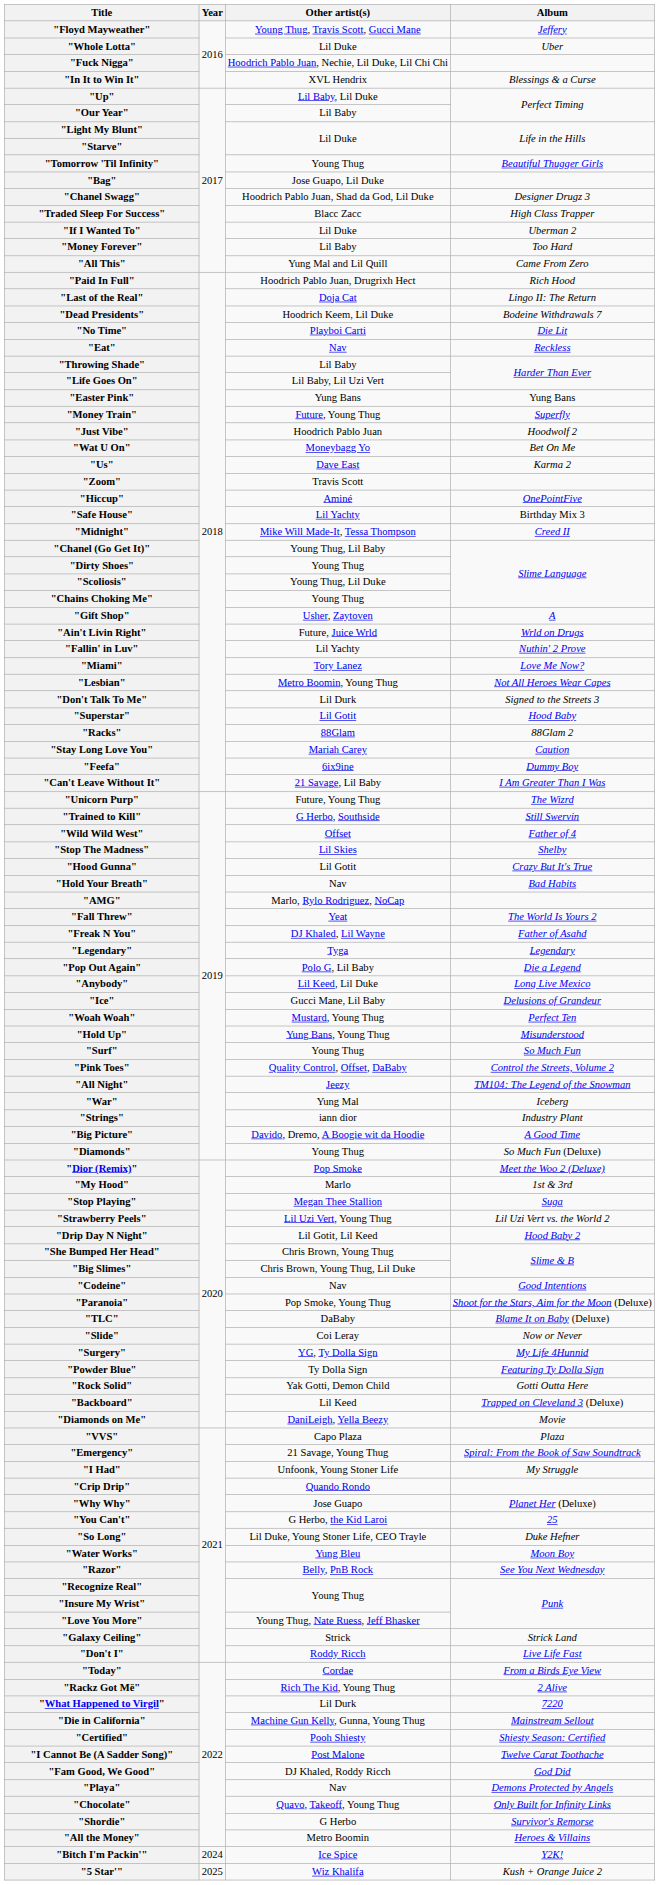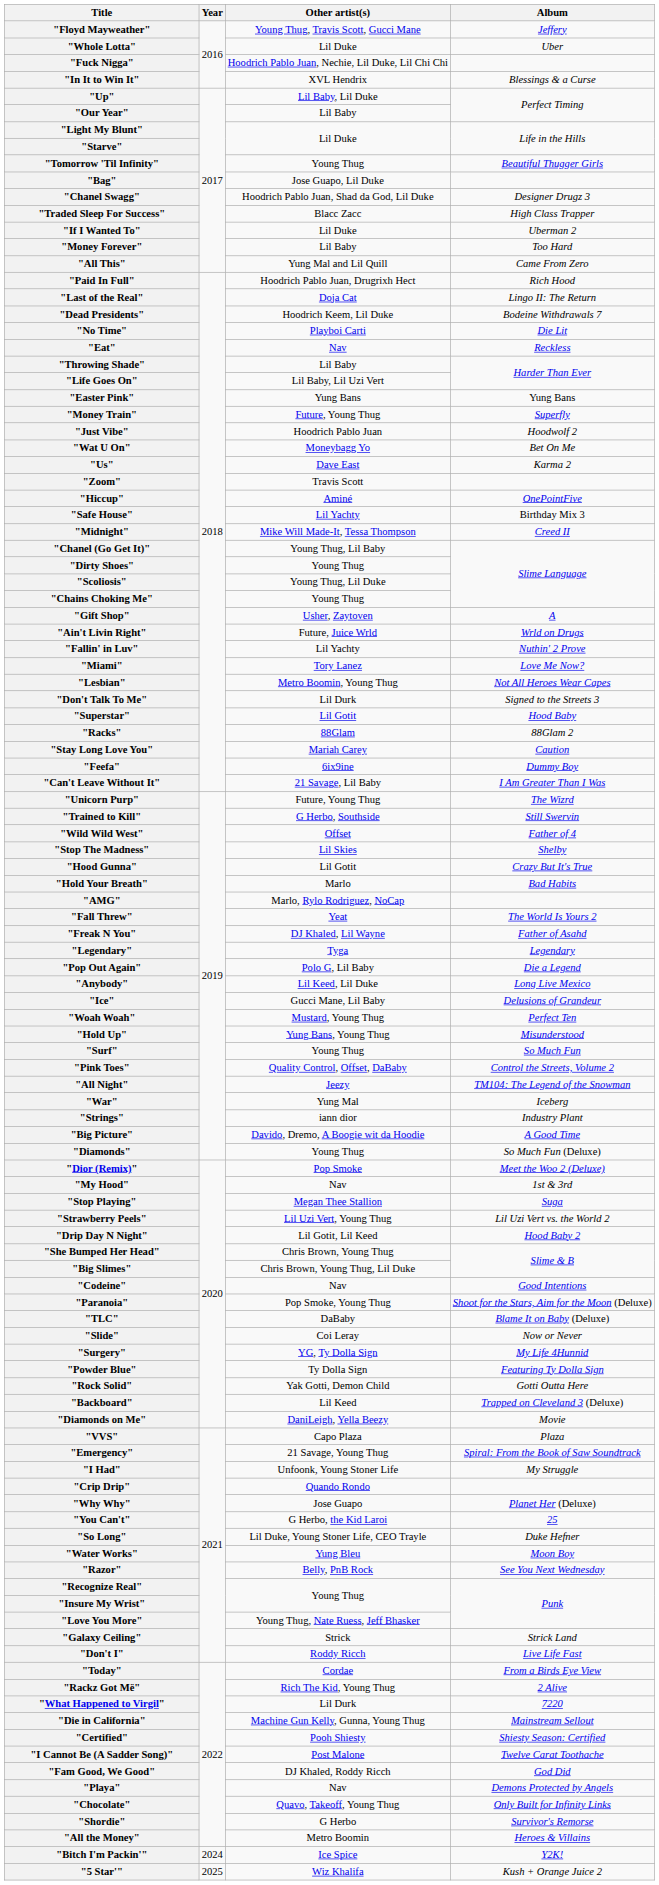 <table class="wikitable plainrowheaders" style="text-align:center;">
 <tr>
 <th scope="col" style="width:18em;">Title</th>
 <th scope="col">Year</th>
 <th scope="col">Other artist(s)</th>
 <th scope="col">Album</th>
 </tr>
 <tr>
 <th scope="row">"Floyd Mayweather"</th>
 <td rowspan="4">2016</td>
 <td><a href='#'>Young Thug</a>, <a href='#'>Travis Scott</a>, <a href='#'>Gucci Mane</a></td>
 <td><em><a href='#'>Jeffery</a></em></td>
 </tr>
 <tr>
 <th scope="row">"Whole Lotta"</th>
 <td>Lil Duke</td>
 <td><em>Uber</em></td>
 </tr>
 <tr>
 <th scope="row">"Fuck Nigga"</th>
 <td><a href='#'>Hoodrich Pablo Juan</a>, Nechie, Lil Duke, Lil Chi Chi</td>
 <td></td>
 </tr>
 <tr>
 <th scope="row">"In It to Win It"</th>
 <td>XVL Hendrix</td>
 <td><em>Blessings & a Curse</em></td>
 </tr>
 <tr>
 <th scope="row">"Up"</th>
 <td rowspan="11">2017</td>
 <td><a href='#'>Lil Baby</a>, Lil Duke</td>
 <td rowspan="2"><em>Perfect Timing</em></td>
 </tr>
 <tr>
 <th scope="row">"Our Year"</th>
 <td>Lil Baby</td>
 </tr>
 <tr>
 <th scope="row">"Light My Blunt"</th>
 <td rowspan="2">Lil Duke</td>
 <td rowspan="2"><em>Life in the Hills</em></td>
 </tr>
 <tr>
 <th scope="row">"Starve"</th>
 </tr>
 <tr>
 <th scope="row">"Tomorrow 'Til Infinity"</th>
 <td>Young Thug</td>
 <td><em><a href='#'>Beautiful Thugger Girls</a></em></td>
 </tr>
 <tr>
 <th scope="row">"Bag"</th>
 <td>Jose Guapo, Lil Duke</td>
 <td></td>
 </tr>
 <tr>
 <th scope="row">"Chanel Swagg"</th>
 <td>Hoodrich Pablo Juan, Shad da God, Lil Duke</td>
 <td><em>Designer Drugz 3</em></td>
 </tr>
 <tr>
 <th scope="row">"Traded Sleep For Success"</th>
 <td>Blacc Zacc</td>
 <td><em>High Class Trapper</em></td>
 </tr>
 <tr>
 <th scope="row">"If I Wanted To"</th>
 <td>Lil Duke</td>
 <td><em>Uberman 2</em></td>
 </tr>
 <tr>
 <th scope="row">"Money Forever"</th>
 <td>Lil Baby</td>
 <td><em>Too Hard</em></td>
 </tr>
 <tr>
 <th scope="row">"All This"</th>
 <td>Yung Mal and Lil Quill</td>
 <td><em>Came From Zero</em></td>
 </tr>
 <tr>
 <th scope="row">"Paid In Full"</th>
 <td rowspan="31">2018</td>
 <td>Hoodrich Pablo Juan, Drugrixh Hect</td>
 <td><em>Rich Hood</em></td>
 </tr>
 <tr>
 <th scope="row">"Last of the Real"</th>
 <td><a href='#'>Doja Cat</a></td>
 <td><em>Lingo II: The Return</em></td>
 </tr>
 <tr>
 <th scope="row">"Dead Presidents"</th>
 <td>Hoodrich Keem, Lil Duke</td>
 <td><em>Bodeine Withdrawals 7</em></td>
 </tr>
 <tr>
 <th scope="row">"No Time"</th>
 <td><a href='#'>Playboi Carti</a></td>
 <td><em><a href='#'>Die Lit</a></em></td>
 </tr>
 <tr>
 <th scope="row">"Eat"</th>
 <td><a href='#'>Nav</a></td>
 <td><em><a href='#'>Reckless</a></em></td>
 </tr>
 <tr>
 <th scope="row">"Throwing Shade"</th>
 <td>Lil Baby</td>
 <td rowspan="2"><em><a href='#'>Harder Than Ever</a></em></td>
 </tr>
 <tr>
 <th scope="row">"Life Goes On"</th>
 <td>Lil Baby, Lil Uzi Vert</td>
 </tr>
 <tr>
 <th scope="row">"Easter Pink"</th>
 <td>Yung Bans</td>
 <td>Yung Bans</td>
 </tr>
 <tr>
 <th scope="row">"Money Train"</th>
 <td><a href='#'>Future</a>, Young Thug</td>
 <td><em><a href='#'>Superfly</a></em></td>
 </tr>
 <tr>
 <th scope="row">"Just Vibe"</th>
 <td>Hoodrich Pablo Juan</td>
 <td><em>Hoodwolf 2</em></td>
 </tr>
 <tr>
 <th scope="row">"Wat U On"</th>
 <td><a href='#'>Moneybagg Yo</a></td>
 <td><em>Bet On Me</em></td>
 </tr>
 <tr>
 <th scope="row">"Us"</th>
 <td><a href='#'>Dave East</a></td>
 <td><em>Karma 2</em></td>
 </tr>
 <tr>
 <th scope="row">"Zoom"</th>
 <td>Travis Scott</td>
 <td></td>
 </tr>
 <tr>
 <th scope="row">"Hiccup"</th>
 <td><a href='#'>Aminé</a></td>
 <td><em><a href='#'>OnePointFive</a></em></td>
 </tr>
 <tr>
 <th scope="row">"Safe House"</th>
 <td><a href='#'>Lil Yachty</a></td>
 <td>Birthday Mix 3</td>
 </tr>
 <tr>
 <th scope="row">"Midnight"</th>
 <td><a href='#'>Mike Will Made-It</a>, <a href='#'>Tessa Thompson</a></td>
 <td><em><a href='#'>Creed II</a></em></td>
 </tr>
 <tr>
 <th scope="row">"Chanel (Go Get It)"</th>
 <td>Young Thug, Lil Baby</td>
 <td rowspan="4"><em><a href='#'>Slime Language</a></em></td>
 </tr>
 <tr>
 <th scope="row">"Dirty Shoes"</th>
 <td>Young Thug</td>
 </tr>
 <tr>
 <th scope="row">"Scoliosis"</th>
 <td>Young Thug, Lil Duke</td>
 </tr>
 <tr>
 <th scope="row">"Chains Choking Me"</th>
 <td>Young Thug</td>
 </tr>
 <tr>
 <th scope="row">"Gift Shop"</th>
 <td><a href='#'>Usher</a>, <a href='#'>Zaytoven</a></td>
 <td><em><a href='#'>A</a></em></td>
 </tr>
 <tr>
 <th scope="row">"Ain't Livin Right"</th>
 <td>Future, <a href='#'>Juice Wrld</a></td>
 <td><em><a href='#'>Wrld on Drugs</a></em></td>
 </tr>
 <tr>
 <th scope="row">"Fallin' in Luv"</th>
 <td>Lil Yachty</td>
 <td><em><a href='#'>Nuthin' 2 Prove</a></em></td>
 </tr>
 <tr>
 <th scope="row">"Miami"</th>
 <td><a href='#'>Tory Lanez</a></td>
 <td><em><a href='#'>Love Me Now?</a></em></td>
 </tr>
 <tr>
 <th scope="row">"Lesbian"</th>
 <td><a href='#'>Metro Boomin</a>, Young Thug</td>
 <td><em><a href='#'>Not All Heroes Wear Capes</a></em></td>
 </tr>
 <tr>
 <th scope="row">"Don't Talk To Me"</th>
 <td>Lil Durk</td>
 <td><em>Signed to the Streets 3</em></td>
 </tr>
 <tr>
 <th scope="row">"Superstar"</th>
 <td><a href='#'>Lil Gotit</a></td>
 <td><em><a href='#'>Hood Baby</a></em></td>
 </tr>
 <tr>
 <th scope="row">"Racks"</th>
 <td><a href='#'>88Glam</a></td>
 <td><em>88Glam 2</em></td>
 </tr>
 <tr>
 <th scope="row">"Stay Long Love You"</th>
 <td><a href='#'>Mariah Carey</a></td>
 <td><em><a href='#'>Caution</a></em></td>
 </tr>
 <tr>
 <th scope="row">"Feefa"</th>
 <td><a href='#'>6ix9ine</a></td>
 <td><em><a href='#'>Dummy Boy</a></em></td>
 </tr>
 <tr>
 <th scope="row">"Can't Leave Without It"</th>
 <td><a href='#'>21 Savage</a>, Lil Baby</td>
 <td><em><a href='#'>I Am Greater Than I Was</a></em></td>
 </tr>
 <tr>
 <th scope="row">"Unicorn Purp"</th>
 <td rowspan="22">2019</td>
 <td>Future, Young Thug</td>
 <td><em><a href='#'>The Wizrd</a></em></td>
 </tr>
 <tr>
 <th scope="row">"Trained to Kill"</th>
 <td><a href='#'>G Herbo</a>, <a href='#'>Southside</a></td>
 <td><em><a href='#'>Still Swervin</a></em></td>
 </tr>
 <tr>
 <th scope="row">"Wild Wild West"</th>
 <td><a href='#'>Offset</a></td>
 <td><em><a href='#'>Father of 4</a></em></td>
 </tr>
 <tr>
 <th scope="row">"Stop The Madness"</th>
 <td><a href='#'>Lil Skies</a></td>
 <td><em><a href='#'>Shelby</a></em></td>
 </tr>
 <tr>
 <th scope="row">"Hood Gunna"</th>
 <td>Lil Gotit</td>
 <td><em><a href='#'>Crazy But It's True</a></em></td>
 </tr>
 <tr>
 <th scope="row">"Hold Your Breath"</th>
-<td>Nav</td>
+<td>Marlo</td>
 <td><em><a href='#'>Bad Habits</a></em></td>
 </tr>
 <tr>
 <th scope="row">"AMG"</th>
 <td>Marlo, <a href='#'>Rylo Rodriguez</a>, <a href='#'>NoCap</a></td>
 <td></td>
 </tr>
 <tr>
 <th scope="row">"Fall Threw"</th>
 <td><a href='#'>Yeat</a></td>
 <td><em><a href='#'>The World Is Yours 2</a></em></td>
 </tr>
 <tr>
 <th scope="row">"Freak N You"</th>
 <td><a href='#'>DJ Khaled</a>, <a href='#'>Lil Wayne</a></td>
 <td><em><a href='#'>Father of Asahd</a></em></td>
 </tr>
 <tr>
 <th scope="row">"Legendary"</th>
 <td><a href='#'>Tyga</a></td>
 <td><em><a href='#'>Legendary</a></em></td>
 </tr>
 <tr>
 <th scope="row">"Pop Out Again"</th>
 <td><a href='#'>Polo G</a>, Lil Baby</td>
 <td><em><a href='#'>Die a Legend</a></em></td>
 </tr>
 <tr>
 <th scope="row">"Anybody"</th>
 <td><a href='#'>Lil Keed</a>, Lil Duke</td>
 <td><em><a href='#'>Long Live Mexico</a></em></td>
 </tr>
 <tr>
 <th scope="row">"Ice"</th>
 <td>Gucci Mane, Lil Baby</td>
 <td><em><a href='#'>Delusions of Grandeur</a></em></td>
 </tr>
 <tr>
 <th scope="row">"Woah Woah"</th>
 <td><a href='#'>Mustard</a>, Young Thug</td>
 <td><em><a href='#'>Perfect Ten</a></em></td>
 </tr>
 <tr>
 <th scope="row">"Hold Up"</th>
 <td><a href='#'>Yung Bans</a>, Young Thug</td>
 <td><em><a href='#'>Misunderstood</a></em></td>
 </tr>
 <tr>
 <th scope="row">"Surf"</th>
 <td>Young Thug</td>
 <td><em><a href='#'>So Much Fun</a></em></td>
 </tr>
 <tr>
 <th scope="row">"Pink Toes"</th>
 <td><a href='#'>Quality Control</a>, <a href='#'>Offset</a>, <a href='#'>DaBaby</a></td>
 <td><em><a href='#'>Control the Streets, Volume 2</a></em></td>
 </tr>
 <tr>
 <th scope="row">"All Night"</th>
 <td><a href='#'>Jeezy</a></td>
 <td><em><a href='#'>TM104: The Legend of the Snowman</a></em></td>
 </tr>
 <tr>
 <th scope="row">"War"</th>
 <td>Yung Mal</td>
 <td><em>Iceberg</em></td>
 </tr>
 <tr>
 <th scope="row">"Strings"</th>
 <td>iann dior</td>
 <td><em>Industry Plant</em></td>
 </tr>
 <tr>
 <th scope="row">"Big Picture"</th>
 <td><a href='#'>Davido</a>, Dremo, <a href='#'>A Boogie wit da Hoodie</a></td>
 <td><em><a href='#'>A Good Time</a></em></td>
 </tr>
 <tr>
 <th scope="row">"Diamonds"</th>
 <td>Young Thug</td>
 <td><em>So Much Fun</em> (Deluxe)</td>
 </tr>
 <tr>
 <th scope="row">"<a href='#'>Dior (Remix)</a>"</th>
 <td rowspan="16">2020</td>
 <td><a href='#'>Pop Smoke</a></td>
 <td><em><a href='#'>Meet the Woo 2 (Deluxe)</a></em></td>
 </tr>
 <tr>
 <th scope="row">"My Hood"</th>
-<td>Marlo</td>
+<td>Nav</td>
 <td><em>1st & 3rd</em></td>
 </tr>
 <tr>
 <th scope="row">"Stop Playing"</th>
 <td><a href='#'>Megan Thee Stallion</a></td>
 <td><em><a href='#'>Suga</a></em></td>
 </tr>
 <tr>
 <th scope="row">"Strawberry Peels"</th>
 <td><a href='#'>Lil Uzi Vert</a>, Young Thug</td>
 <td><em>Lil Uzi Vert vs. the World 2</em></td>
 </tr>
 <tr>
 <th scope="row">"Drip Day N Night"</th>
 <td>Lil Gotit, Lil Keed</td>
 <td><em><a href='#'>Hood Baby 2</a></em></td>
 </tr>
 <tr>
 <th scope="row">"She Bumped Her Head"</th>
 <td>Chris Brown, Young Thug</td>
 <td rowspan="2"><em><a href='#'>Slime & B</a></em></td>
 </tr>
 <tr>
 <th scope="row">"Big Slimes"</th>
 <td>Chris Brown, Young Thug, Lil Duke</td>
 </tr>
 <tr>
 <th scope="row">"Codeine"</th>
 <td>Nav</td>
 <td><em><a href='#'>Good Intentions</a></em></td>
 </tr>
 <tr>
 <th scope="row">"Paranoia"</th>
 <td>Pop Smoke, Young Thug</td>
 <td><em><a href='#'>Shoot for the Stars, Aim for the Moon</a></em> (Deluxe)</td>
 </tr>
 <tr>
 <th scope="row">"TLC"</th>
 <td>DaBaby</td>
 <td><em><a href='#'>Blame It on Baby</a></em> (Deluxe)</td>
 </tr>
 <tr>
 <th scope="row">"Slide"</th>
 <td>Coi Leray</td>
 <td><em>Now or Never</em></td>
 </tr>
 <tr>
 <th scope="row">"Surgery"</th>
 <td><a href='#'>YG</a>, <a href='#'>Ty Dolla Sign</a></td>
 <td><em><a href='#'>My Life 4Hunnid</a></em></td>
 </tr>
 <tr>
 <th scope="row">"Powder Blue"</th>
 <td>Ty Dolla Sign</td>
 <td><em><a href='#'>Featuring Ty Dolla Sign</a></em></td>
 </tr>
 <tr>
 <th scope="row">"Rock Solid"</th>
 <td>Yak Gotti, Demon Child</td>
 <td><em>Gotti Outta Here</em></td>
 </tr>
 <tr>
 <th scope="row">"Backboard"</th>
 <td>Lil Keed</td>
 <td><em><a href='#'>Trapped on Cleveland 3</a></em> (Deluxe)</td>
 </tr>
 <tr>
 <th scope="row">"Diamonds on Me"</th>
 <td><a href='#'>DaniLeigh</a>, <a href='#'>Yella Beezy</a></td>
 <td><em>Movie</em></td>
 </tr>
 <tr>
 <th scope="row">"VVS"</th>
 <td rowspan="14">2021</td>
 <td>Capo Plaza</td>
 <td><em>Plaza</em></td>
 </tr>
 <tr>
 <th scope="row">"Emergency"</th>
 <td>21 Savage, Young Thug</td>
 <td><em><a href='#'>Spiral: From the Book of Saw Soundtrack</a></em></td>
 </tr>
 <tr>
 <th scope="row">"I Had"</th>
 <td>Unfoonk, Young Stoner Life</td>
 <td><em>My Struggle</em></td>
 </tr>
 <tr>
 <th scope="row">"Crip Drip"</th>
 <td><a href='#'>Quando Rondo</a></td>
 <td></td>
 </tr>
 <tr>
 <th scope="row">"Why Why"</th>
 <td>Jose Guapo</td>
 <td><em><a href='#'>Planet Her</a></em> (Deluxe)</td>
 </tr>
 <tr>
 <th scope="row">"You Can't"</th>
 <td>G Herbo, <a href='#'>the Kid Laroi</a></td>
 <td><em><a href='#'>25</a></em></td>
 </tr>
 <tr>
 <th scope="row">"So Long"</th>
 <td>Lil Duke, Young Stoner Life, CEO Trayle</td>
 <td><em>Duke Hefner</em></td>
 </tr>
 <tr>
 <th scope="row">"Water Works"</th>
 <td><a href='#'>Yung Bleu</a></td>
 <td><em><a href='#'>Moon Boy</a></em></td>
 </tr>
 <tr>
 <th scope="row">"Razor"</th>
 <td><a href='#'>Belly</a>, <a href='#'>PnB Rock</a></td>
 <td><em><a href='#'>See You Next Wednesday</a></em></td>
 </tr>
 <tr>
 <th scope="row">"Recognize Real"</th>
 <td rowspan="2">Young Thug</td>
 <td rowspan="3"><em><a href='#'>Punk</a></em></td>
 </tr>
 <tr>
 <th scope="row">"Insure My Wrist"</th>
 </tr>
 <tr>
 <th scope="row">"Love You More"</th>
 <td>Young Thug, <a href='#'>Nate Ruess</a>, <a href='#'>Jeff Bhasker</a></td>
 </tr>
 <tr>
 <th scope="row">"Galaxy Ceiling"</th>
 <td>Strick</td>
 <td><em>Strick Land</em></td>
 </tr>
 <tr>
 <th scope="row">"Don't I"</th>
 <td><a href='#'>Roddy Ricch</a></td>
 <td><em><a href='#'>Live Life Fast</a></em></td>
 </tr>
 <tr>
 <th scope="row">"Today"</th>
 <td rowspan="11">2022</td>
 <td><a href='#'>Cordae</a></td>
 <td><em><a href='#'>From a Birds Eye View</a></em></td>
 </tr>
 <tr>
 <th scope="row">"Rackz Got Më"</th>
 <td><a href='#'>Rich The Kid</a>, Young Thug</td>
 <td><em><a href='#'>2 Alive</a></em></td>
 </tr>
 <tr>
 <th scope="row">"<a href='#'>What Happened to Virgil</a>"</th>
 <td>Lil Durk</td>
 <td><em><a href='#'>7220</a></em></td>
 </tr>
 <tr>
 <th scope="row">"Die in California"</th>
 <td><a href='#'>Machine Gun Kelly</a>, Gunna, Young Thug</td>
 <td><em><a href='#'>Mainstream Sellout</a></em></td>
 </tr>
 <tr>
 <th scope="row">"Certified"</th>
 <td><a href='#'>Pooh Shiesty</a></td>
 <td><em><a href='#'>Shiesty Season: Certified</a></em></td>
 </tr>
 <tr>
 <th scope="row">"I Cannot Be (A Sadder Song)"</th>
 <td><a href='#'>Post Malone</a></td>
 <td><em><a href='#'>Twelve Carat Toothache</a></em></td>
 </tr>
 <tr>
 <th scope="row">"Fam Good, We Good"</th>
 <td>DJ Khaled, Roddy Ricch</td>
 <td><em><a href='#'>God Did</a></em></td>
 </tr>
 <tr>
 <th scope="row">"Playa"</th>
 <td>Nav</td>
 <td><em><a href='#'>Demons Protected by Angels</a></em></td>
 </tr>
 <tr>
 <th scope="row">"Chocolate"</th>
 <td><a href='#'>Quavo</a>, <a href='#'>Takeoff</a>, Young Thug</td>
 <td><em><a href='#'>Only Built for Infinity Links</a></em></td>
 </tr>
 <tr>
 <th scope="row">"Shordie"</th>
 <td>G Herbo</td>
 <td><em><a href='#'>Survivor's Remorse</a></em></td>
 </tr>
 <tr>
 <th scope="row">"All the Money"</th>
 <td>Metro Boomin</td>
 <td><em><a href='#'>Heroes & Villains</a></em></td>
 </tr>
 <tr>
 <th scope="row">"Bitch I'm Packin'"</th>
 <td>2024</td>
 <td><a href='#'>Ice Spice</a></td>
 <td><em><a href='#'>Y2K!</a></em></td>
 </tr>
 <tr>
 <th scope="row">"5 Star'"</th>
 <td>2025</td>
 <td><a href='#'>Wiz Khalifa</a></td>
 <td><em>Kush + Orange Juice 2</em></td>
 </tr>
 </table>
